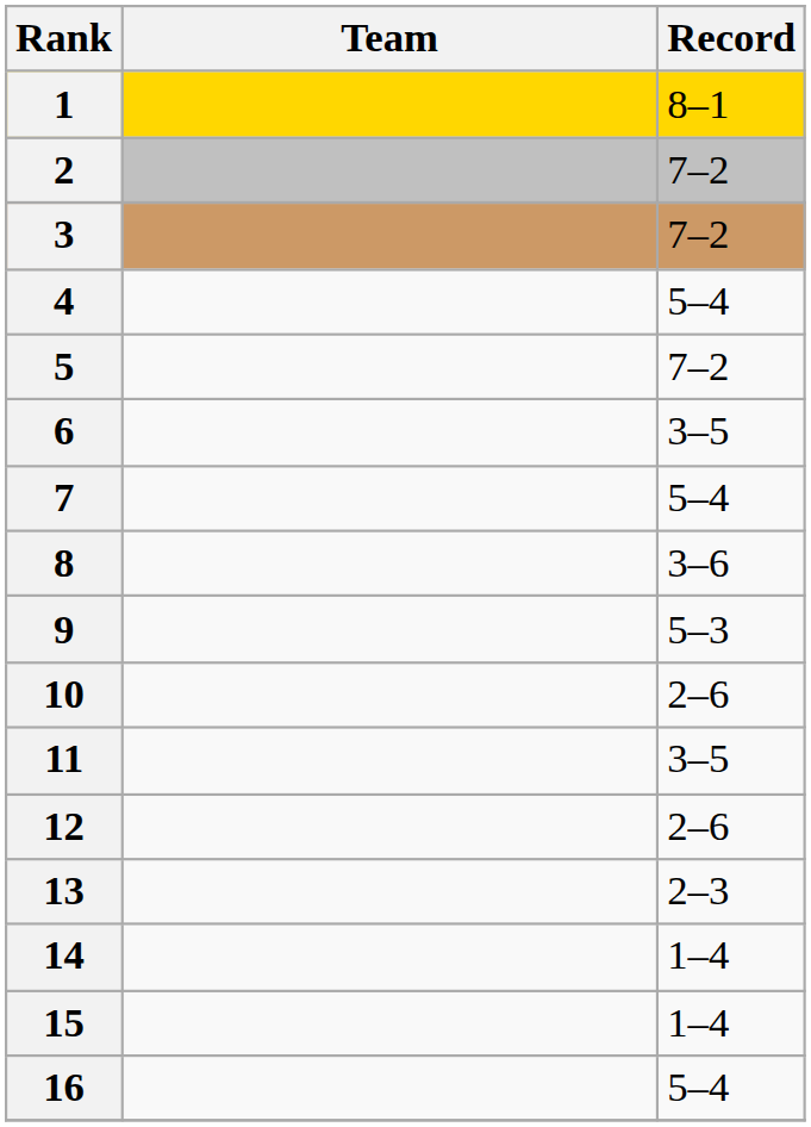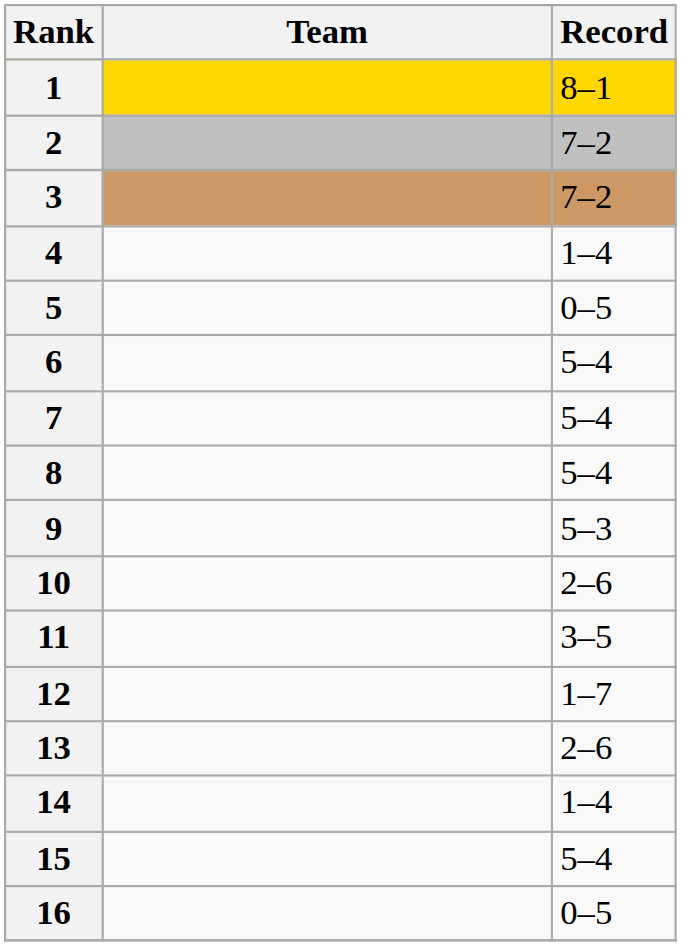 <table class="wikitable">
 <tr>
 <th>Rank</th>
 <th width=200px>Team</th>
 <th>Record</th>
 </tr>
 <tr bgcolor=gold>
 <th>1</th>
 <td></td>
 <td>8–1</td>
 </tr>
 <tr bgcolor=silver>
 <th>2</th>
 <td></td>
 <td>7–2</td>
 </tr>
 <tr>
 </tr>
 <tr bgcolor=cc9966>
 <th>3</th>
 <td></td>
 <td>7–2</td>
 </tr>
 <tr>
 <th>4</th>
 <td></td>
-<td>5–4</td>
+<td>1–4</td>
 </tr>
 <tr>
 <th>5</th>
 <td></td>
-<td>7–2</td>
+<td>0–5</td>
 </tr>
 <tr>
 <th>6</th>
 <td></td>
-<td>3–5</td>
+<td>5–4</td>
 </tr>
 <tr>
 <th>7</th>
 <td></td>
 <td>5–4</td>
 </tr>
 <tr>
 <th>8</th>
 <td></td>
-<td>3–6</td>
+<td>5–4</td>
 </tr>
 <tr>
 <th>9</th>
 <td></td>
 <td>5–3</td>
 </tr>
 <tr>
 <th>10</th>
 <td></td>
 <td>2–6</td>
 </tr>
 <tr>
 <th>11</th>
 <td></td>
 <td>3–5</td>
 </tr>
 <tr>
 <th>12</th>
 <td></td>
-<td>2–6</td>
+<td>1–7</td>
 </tr>
 <tr>
 <th>13</th>
 <td></td>
-<td>2–3</td>
+<td>2–6</td>
 </tr>
 <tr>
 <th>14</th>
 <td></td>
 <td>1–4</td>
 </tr>
 <tr>
 <th>15</th>
 <td></td>
-<td>1–4</td>
+<td>5–4</td>
 </tr>
 <tr>
 <th>16</th>
 <td></td>
-<td>5–4</td>
+<td>0–5</td>
 </tr>
 <tr>
 </tr>
 </table>
